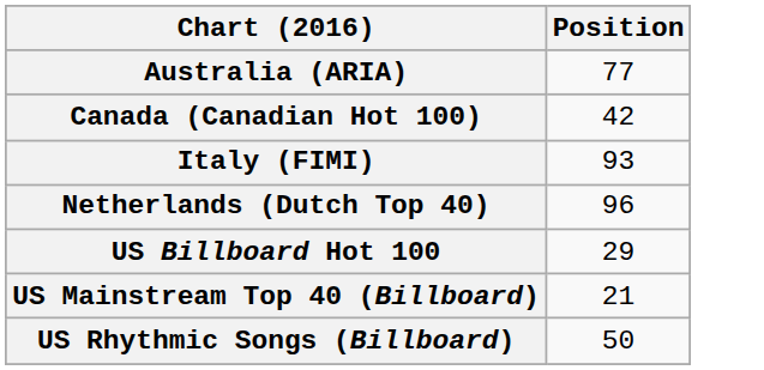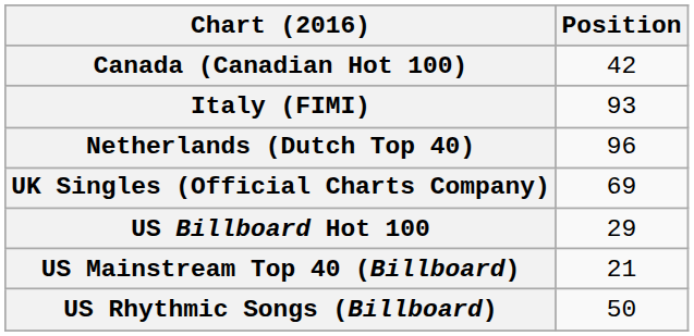 <table class="wikitable plainrowheaders sortable" style="text-align:center">
 <tr>
 <th>Chart (2016)</th>
 <th>Position</th>
-</tr>
-<tr>
-<th scope="row">Australia (ARIA)</th>
-<td>77</td>
 </tr>
 <tr>
 <th scope="row">Canada (Canadian Hot 100)</th>
 <td>42</td>
 </tr>
 <tr>
 <th scope="row">Italy (FIMI)</th>
 <td>93</td>
 </tr>
 <tr>
 <th scope="row">Netherlands (Dutch Top 40)</th>
 <td>96</td>
 </tr>
 <tr>
+<th scope="row">UK Singles (Official Charts Company)</th>
+<td>69</td>
+</tr>
+<tr>
 <th scope="row">US <em>Billboard</em> Hot 100</th>
 <td>29</td>
 </tr>
 <tr>
 <th scope="row">US Mainstream Top 40 (<em>Billboard</em>)</th>
 <td>21</td>
 </tr>
 <tr>
 <th scope="row">US Rhythmic Songs (<em>Billboard</em>)</th>
 <td>50</td>
 </tr>
 </table>
